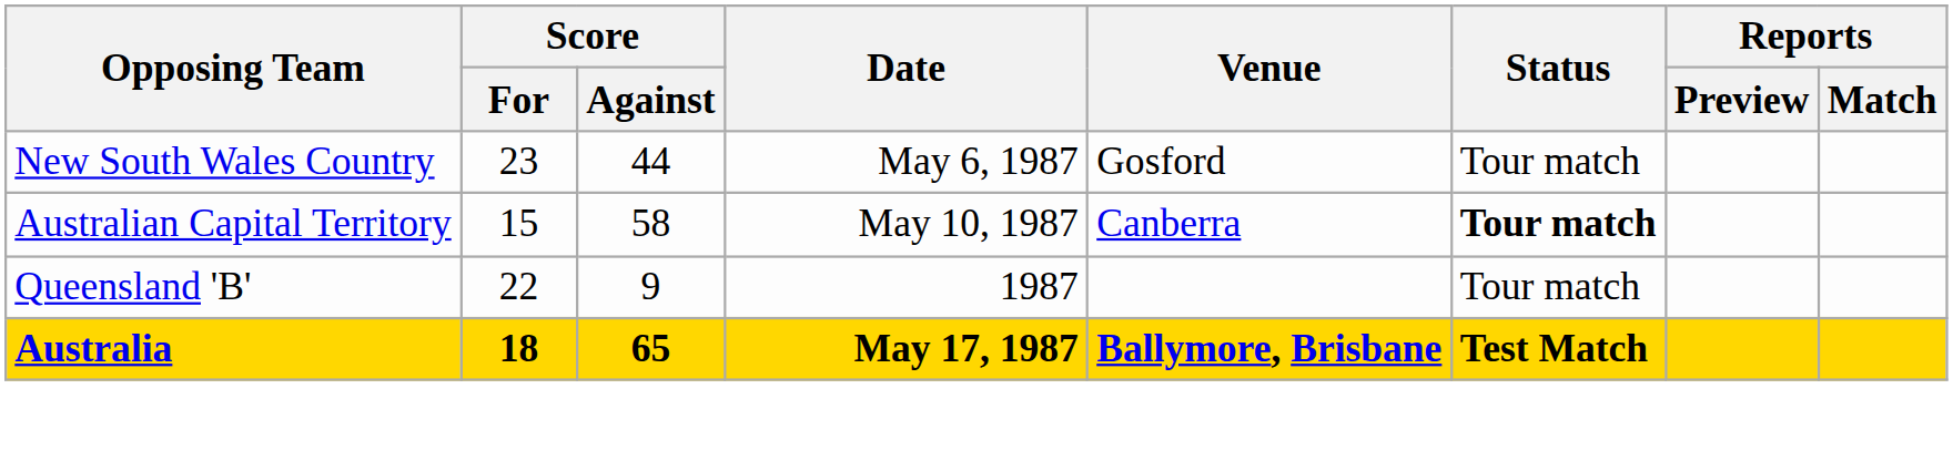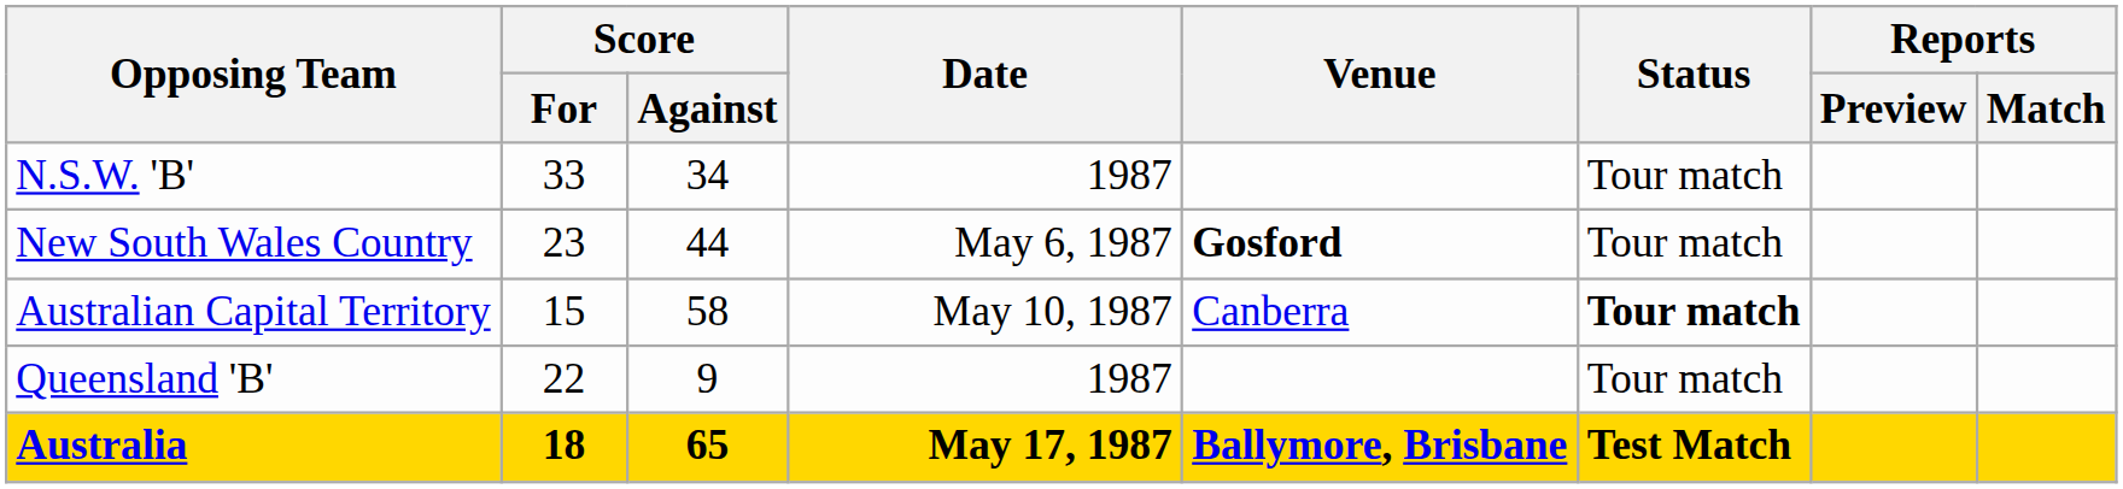 <table class=wikitable>
 <tr>
 <th rowspan=2>Opposing Team</th>
 <th colspan=2>Score</th>
 <th rowspan=2>Date</th>
 <th rowspan=2>Venue</th>
 <th rowspan=2>Status</th>
 <th colspan=2>Reports</th>
 </tr>
 <tr>
 <th>For</th>
 <th>Against</th>
 <th>Preview</th>
 <th>Match</th>
 </tr>
 <tr bgcolor=#fdfdfd>
+<td><a href='#'>N.S.W.</a> 'B'</td>
+<td align=center width=40>33</td>
+<td align=center width=40>34</td>
+<td width=140 align=right>1987</td>
+<td></td>
+<td>Tour match</td>
+<td></td>
+<td></td>
+</tr>
+<tr bgcolor=#fdfdfd>
 <td><a href='#'>New South Wales Country</a></td>
 <td align=center width=40>23</td>
 <td align=center width=40>44</td>
 <td width=140 align=right>May 6, 1987</td>
-<td>Gosford</td>
+<td><strong>Gosford</strong></td>
 <td>Tour match</td>
 <td></td>
 <td></td>
 </tr>
 <tr bgcolor=#fdfdfd>
 <td><a href='#'>Australian Capital Territory</a></td>
 <td align=center width=40>15</td>
 <td align=center width=40>58</td>
 <td width=140 align=right>May 10, 1987</td>
 <td><a href='#'>Canberra</a></td>
 <td><strong>Tour match</strong></td>
 <td></td>
 <td></td>
 </tr>
 <tr bgcolor=#fdfdfd>
 <td><a href='#'>Queensland</a> 'B'</td>
 <td align=center width=40>22</td>
 <td align=center width=40>9</td>
 <td width=140 align=right>1987</td>
 <td></td>
 <td>Tour match</td>
 <td></td>
 <td></td>
 </tr>
 <tr bgcolor=gold>
 <td><strong><a href='#'>Australia</a></strong></td>
 <td align=center width=40><strong>18</strong></td>
 <td align=center width=40><strong>65</strong></td>
 <td width=140 align=right><strong>May 17, 1987</strong></td>
 <td><strong><a href='#'>Ballymore</a>, <a href='#'>Brisbane</a></strong></td>
 <td><strong>Test Match</strong></td>
 <td></td>
 <td></td>
 </tr>
 </table>
